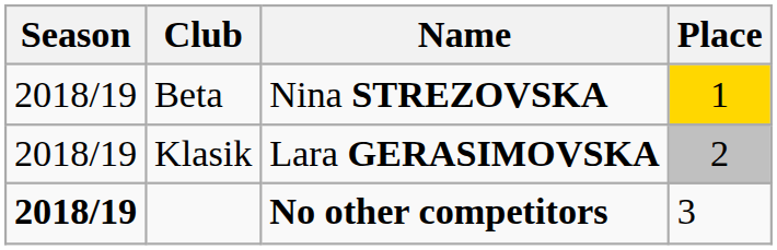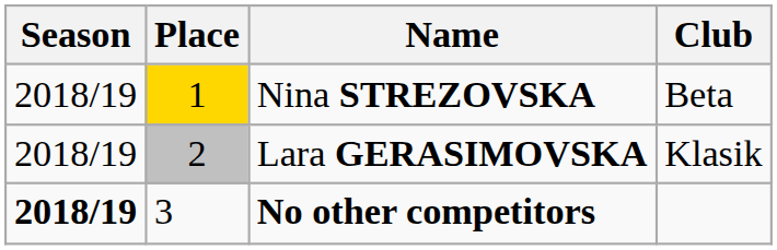 <table class="wikitable">
 <tr>
 <th>Season</th>
+<th>Place</th>
+<th>Name</th>
 <th>Club</th>
-<th>Name</th>
-<th>Place</th>
 </tr>
 <tr>
 <td>2018/19</td>
+<td style="text-align:center; background:gold;">1</td>
+<td>Nina <strong>STREZOVSKA</strong></td>
 <td>Beta</td>
-<td>Nina <strong>STREZOVSKA</strong></td>
-<td style="text-align:center; background:gold;">1</td>
 </tr>
 <tr>
 <td>2018/19</td>
+<td style="text-align:center; background:silver;">2</td>
+<td>Lara <strong>GERASIMOVSKA</strong></td>
 <td>Klasik</td>
-<td>Lara <strong>GERASIMOVSKA</strong></td>
-<td style="text-align:center; background:silver;">2</td>
 </tr>
 <tr>
 <td><strong>2018/19</strong></td>
+<td>3</td>
+<td><strong>No other competitors</strong></td>
 <td></td>
-<td><strong>No other competitors</strong></td>
-<td>3</td>
 </tr>
 </table>
